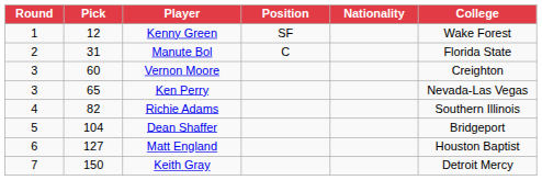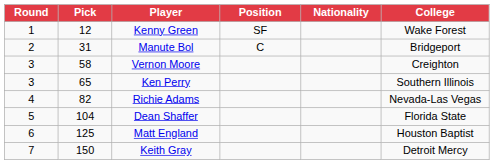 <table class="wikitable sortable sortable">
 <tr>
 <th style="background-color: #E23B45;  color: #FFFFFF" width="10%">Round</th>
 <th style="background-color: #E23B45;  color: #FFFFFF" width="10%">Pick</th>
 <th style="background-color: #E23B45;  color: #FFFFFF" width="20%">Player</th>
 <th style="background-color: #E23B45;  color: #FFFFFF" width="15%">Position</th>
 <th style="background-color: #E23B45;  color: #FFFFFF" width="15%">Nationality</th>
 <th style="background-color: #E23B45;  color: #FFFFFF" width="20%">College</th>
 </tr>
 <tr style="text-align: center">
 <td>1</td>
 <td>12</td>
 <td><a href='#'>Kenny Green</a></td>
 <td>SF</td>
 <td></td>
 <td>Wake Forest</td>
 </tr>
 <tr style="text-align: center">
 <td>2</td>
 <td>31</td>
 <td><a href='#'>Manute Bol</a></td>
 <td>C</td>
 <td></td>
-<td>Florida State</td>
+<td>Bridgeport</td>
 </tr>
 <tr style="text-align: center">
 <td>3</td>
-<td>60</td>
+<td>58</td>
 <td><a href='#'>Vernon Moore</a></td>
 <td></td>
 <td></td>
 <td>Creighton</td>
 </tr>
 <tr style="text-align: center">
 <td>3</td>
 <td>65</td>
 <td><a href='#'>Ken Perry</a></td>
 <td></td>
 <td></td>
-<td>Nevada-Las Vegas</td>
+<td>Southern Illinois</td>
 </tr>
 <tr style="text-align: center">
 <td>4</td>
 <td>82</td>
 <td><a href='#'>Richie Adams</a></td>
 <td></td>
 <td></td>
-<td>Southern Illinois</td>
+<td>Nevada-Las Vegas</td>
 </tr>
 <tr style="text-align: center">
 <td>5</td>
 <td>104</td>
 <td><a href='#'>Dean Shaffer</a></td>
 <td></td>
 <td></td>
-<td>Bridgeport</td>
+<td>Florida State</td>
 </tr>
 <tr style="text-align: center">
 <td>6</td>
-<td>127</td>
+<td>125</td>
 <td><a href='#'>Matt England</a></td>
 <td></td>
 <td></td>
 <td>Houston Baptist</td>
 </tr>
 <tr style="text-align: center">
 <td>7</td>
 <td>150</td>
 <td><a href='#'>Keith Gray</a></td>
 <td></td>
 <td></td>
 <td>Detroit Mercy</td>
 </tr>
 </table>
